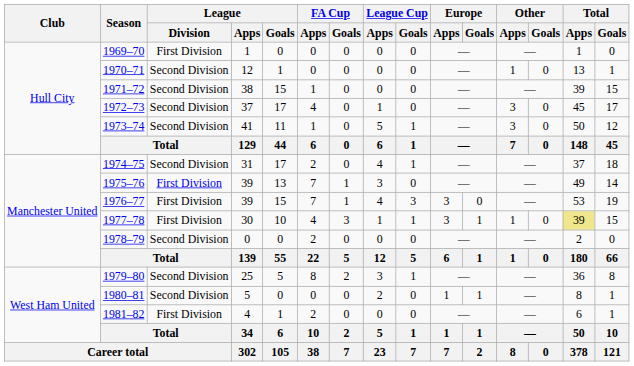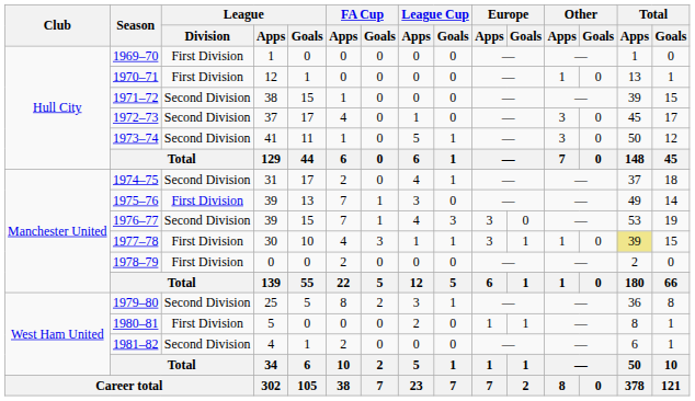 <table class="wikitable" style="text-align: center">
 <tr>
 <th rowspan=2>Club</th>
 <th rowspan=2>Season</th>
 <th colspan=3>League</th>
 <th colspan=2><a href='#'>FA Cup</a></th>
 <th colspan=2><a href='#'>League Cup</a></th>
 <th colspan=2>Europe</th>
 <th colspan=2>Other</th>
 <th colspan=2>Total</th>
 </tr>
 <tr>
 <th>Division</th>
 <th>Apps</th>
 <th>Goals</th>
 <th>Apps</th>
 <th>Goals</th>
 <th>Apps</th>
 <th>Goals</th>
 <th>Apps</th>
 <th>Goals</th>
 <th>Apps</th>
 <th>Goals</th>
 <th>Apps</th>
 <th>Goals</th>
 </tr>
 <tr>
 <td rowspan=6><a href='#'>Hull City</a></td>
 <td><a href='#'>1969–70</a></td>
 <td>First Division</td>
 <td>1</td>
 <td>0</td>
 <td>0</td>
 <td>0</td>
 <td>0</td>
 <td>0</td>
 <td colspan=2>—</td>
 <td colspan=2>—</td>
 <td>1</td>
 <td>0</td>
 </tr>
 <tr>
 <td><a href='#'>1970–71</a></td>
-<td>Second Division</td>
+<td>First Division</td>
 <td>12</td>
 <td>1</td>
 <td>0</td>
 <td>0</td>
 <td>0</td>
 <td>0</td>
 <td colspan=2>—</td>
 <td>1</td>
 <td>0</td>
 <td>13</td>
 <td>1</td>
 </tr>
 <tr>
 <td><a href='#'>1971–72</a></td>
 <td>Second Division</td>
 <td>38</td>
 <td>15</td>
 <td>1</td>
 <td>0</td>
 <td>0</td>
 <td>0</td>
 <td colspan=2>—</td>
 <td colspan=2>—</td>
 <td>39</td>
 <td>15</td>
 </tr>
 <tr>
 <td><a href='#'>1972–73</a></td>
 <td>Second Division</td>
 <td>37</td>
 <td>17</td>
 <td>4</td>
 <td>0</td>
 <td>1</td>
 <td>0</td>
 <td colspan=2>—</td>
 <td>3</td>
 <td>0</td>
 <td>45</td>
 <td>17</td>
 </tr>
 <tr>
 <td><a href='#'>1973–74</a></td>
 <td>Second Division</td>
 <td>41</td>
 <td>11</td>
 <td>1</td>
 <td>0</td>
 <td>5</td>
 <td>1</td>
 <td colspan=2>—</td>
 <td>3</td>
 <td>0</td>
 <td>50</td>
 <td>12</td>
 </tr>
 <tr>
 <th colspan=2>Total</th>
 <th>129</th>
 <th>44</th>
 <th>6</th>
 <th>0</th>
 <th>6</th>
 <th>1</th>
 <th colspan=2>—</th>
 <th>7</th>
 <th>0</th>
 <th>148</th>
 <th>45</th>
 </tr>
 <tr>
 <td rowspan=6><a href='#'>Manchester United</a></td>
 <td><a href='#'>1974–75</a></td>
 <td>Second Division</td>
 <td>31</td>
 <td>17</td>
 <td>2</td>
 <td>0</td>
 <td>4</td>
 <td>1</td>
 <td colspan=2>—</td>
 <td colspan=2>—</td>
 <td>37</td>
 <td>18</td>
 </tr>
 <tr>
 <td><a href='#'>1975–76</a></td>
 <td><a href='#'>First Division</a></td>
 <td>39</td>
 <td>13</td>
 <td>7</td>
 <td>1</td>
 <td>3</td>
 <td>0</td>
 <td colspan=2>—</td>
 <td colspan=2>—</td>
 <td>49</td>
 <td>14</td>
 </tr>
 <tr>
 <td><a href='#'>1976–77</a></td>
-<td>First Division</td>
+<td>Second Division</td>
 <td>39</td>
 <td>15</td>
 <td>7</td>
 <td>1</td>
 <td>4</td>
 <td>3</td>
 <td>3</td>
 <td>0</td>
 <td colspan=2>—</td>
 <td>53</td>
 <td>19</td>
 </tr>
 <tr>
 <td><a href='#'>1977–78</a></td>
 <td>First Division</td>
 <td>30</td>
 <td>10</td>
 <td>4</td>
 <td>3</td>
 <td>1</td>
 <td>1</td>
 <td>3</td>
 <td>1</td>
 <td>1</td>
 <td>0</td>
 <td style="background: khaki;">39</td>
 <td>15</td>
 </tr>
 <tr>
 <td><a href='#'>1978–79</a></td>
-<td>Second Division</td>
+<td>First Division</td>
 <td>0</td>
 <td>0</td>
 <td>2</td>
 <td>0</td>
 <td>0</td>
 <td>0</td>
 <td colspan=2>—</td>
 <td colspan=2>—</td>
 <td>2</td>
 <td>0</td>
 </tr>
 <tr>
 <th colspan=2>Total</th>
 <th>139</th>
 <th>55</th>
 <th>22</th>
 <th>5</th>
 <th>12</th>
 <th>5</th>
 <th>6</th>
 <th>1</th>
 <th>1</th>
 <th>0</th>
 <th>180</th>
 <th>66</th>
 </tr>
 <tr>
 <td rowspan=4><a href='#'>West Ham United</a></td>
 <td><a href='#'>1979–80</a></td>
 <td>Second Division</td>
 <td>25</td>
 <td>5</td>
 <td>8</td>
 <td>2</td>
 <td>3</td>
 <td>1</td>
 <td colspan=2>—</td>
 <td colspan=2>—</td>
 <td>36</td>
 <td>8</td>
 </tr>
 <tr>
 <td><a href='#'>1980–81</a></td>
-<td>Second Division</td>
+<td>First Division</td>
 <td>5</td>
 <td>0</td>
 <td>0</td>
 <td>0</td>
 <td>2</td>
 <td>0</td>
 <td>1</td>
 <td>1</td>
 <td colspan=2>—</td>
 <td>8</td>
 <td>1</td>
 </tr>
 <tr>
 <td><a href='#'>1981–82</a></td>
-<td>First Division</td>
+<td>Second Division</td>
 <td>4</td>
 <td>1</td>
 <td>2</td>
 <td>0</td>
 <td>0</td>
 <td>0</td>
 <td colspan=2>—</td>
 <td colspan=2>—</td>
 <td>6</td>
 <td>1</td>
 </tr>
 <tr>
 <th colspan=2>Total</th>
 <th>34</th>
 <th>6</th>
 <th>10</th>
 <th>2</th>
 <th>5</th>
 <th>1</th>
 <th>1</th>
 <th>1</th>
 <th colspan=2>—</th>
 <th>50</th>
 <th>10</th>
 </tr>
 <tr>
 <th colspan=3>Career total</th>
 <th>302</th>
 <th>105</th>
 <th>38</th>
 <th>7</th>
 <th>23</th>
 <th>7</th>
 <th>7</th>
 <th>2</th>
 <th>8</th>
 <th>0</th>
 <th>378</th>
 <th>121</th>
 </tr>
 </table>
